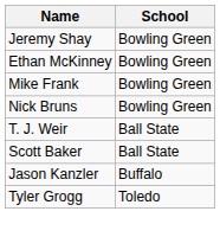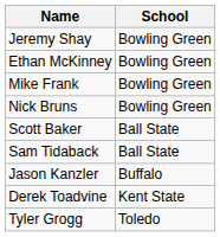 <table class=wikitable>
 <tr>
 <th>Name</th>
 <th>School</th>
 </tr>
 <tr>
 <td>Jeremy Shay</td>
 <td>Bowling Green</td>
 </tr>
 <tr>
 <td>Ethan McKinney</td>
 <td>Bowling Green</td>
 </tr>
 <tr>
 <td>Mike Frank</td>
 <td>Bowling Green</td>
 </tr>
 <tr>
 <td>Nick Bruns</td>
 <td>Bowling Green</td>
 </tr>
 <tr>
-<td>T. J. Weir</td>
+<td>Scott Baker</td>
 <td>Ball State</td>
 </tr>
 <tr>
-<td>Scott Baker</td>
+<td>Sam Tidaback</td>
 <td>Ball State</td>
 </tr>
 <tr>
 <td>Jason Kanzler</td>
 <td>Buffalo</td>
 </tr>
 <tr>
+<td>Derek Toadvine</td>
+<td>Kent State</td>
+</tr>
+<tr>
 <td>Tyler Grogg</td>
 <td>Toledo</td>
 </tr>
 </table>
